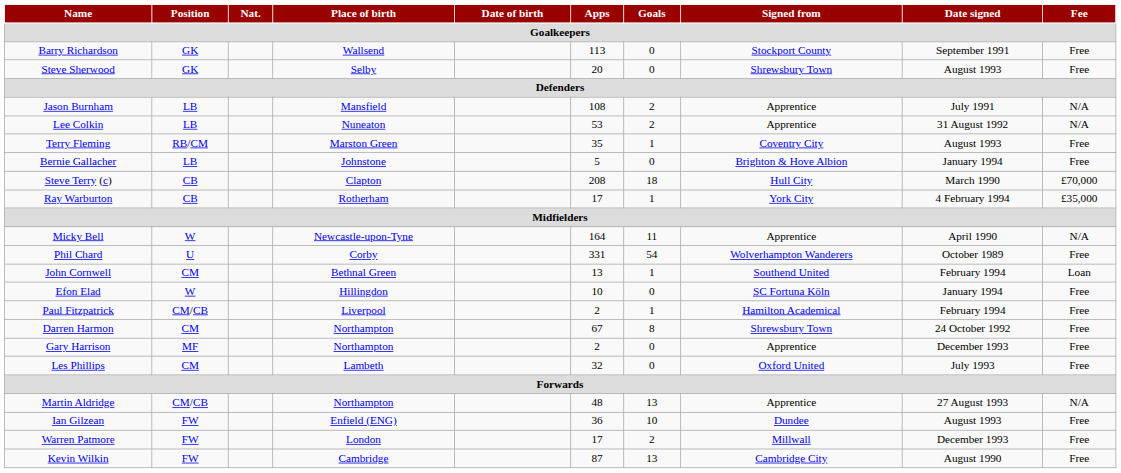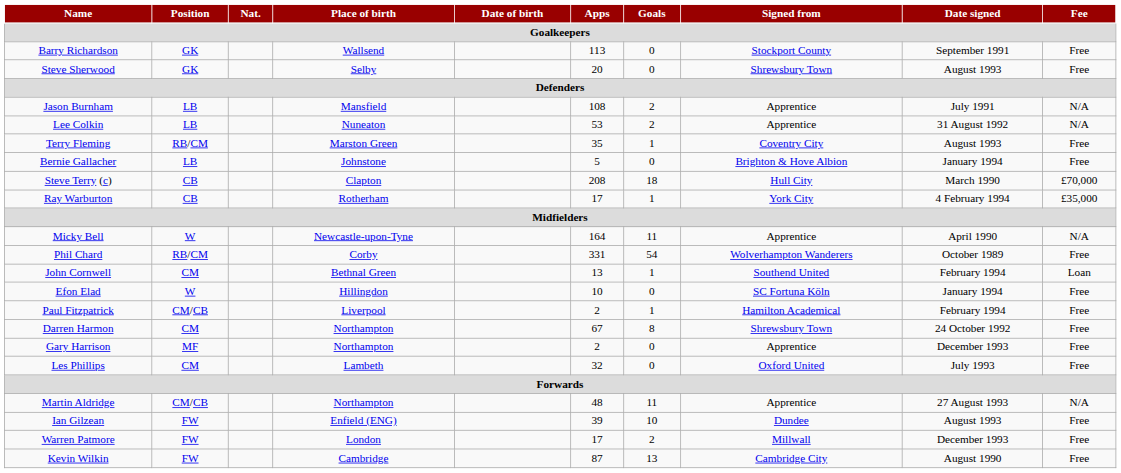 <table class="wikitable" style="text-align:center; font-size:90%; width:90%;">
 <tr>
 <th style="background:#900; color:white; border:1px solid #FFF; text-align:center;">Name</th>
 <th style="background:#900; color:white; border:1px solid #FFF; text-align:center;">Position</th>
 <th style="background:#900; color:white; border:1px solid #FFF; text-align:center;">Nat.</th>
 <th style="background:#900; color:white; border:1px solid #FFF; text-align:center;">Place of birth</th>
 <th style="background:#900; color:white; border:1px solid #FFF; text-align:center;">Date of birth</th>
 <th style="background:#900; color:white; border:1px solid #FFF; text-align:center;">Apps</th>
 <th style="background:#900; color:white; border:1px solid #FFF; text-align:center;">Goals</th>
 <th style="background:#900; color:white; border:1px solid #FFF; text-align:center;">Signed from</th>
 <th style="background:#900; color:white; border:1px solid #FFF; text-align:center;">Date signed</th>
 <th style="background:#900; color:white; border:1px solid #FFF; text-align:center;">Fee</th>
 </tr>
 <tr>
 <th colspan="12" style="background:#dcdcdc; text-align:center;">Goalkeepers</th>
 </tr>
 <tr>
 <td><a href='#'>Barry Richardson</a></td>
 <td><a href='#'>GK</a></td>
 <td></td>
 <td><a href='#'>Wallsend</a></td>
 <td></td>
 <td>113</td>
 <td>0</td>
 <td><a href='#'>Stockport County</a></td>
 <td>September 1991</td>
 <td>Free</td>
 </tr>
 <tr>
 <td><a href='#'>Steve Sherwood</a></td>
 <td><a href='#'>GK</a></td>
 <td></td>
 <td><a href='#'>Selby</a></td>
 <td></td>
 <td>20</td>
 <td>0</td>
 <td><a href='#'>Shrewsbury Town</a></td>
 <td>August 1993</td>
 <td>Free</td>
 </tr>
 <tr>
 <th colspan="12" style="background:#dcdcdc; text-align:center;">Defenders</th>
 </tr>
 <tr>
 <td><a href='#'>Jason Burnham</a></td>
 <td><a href='#'>LB</a></td>
 <td></td>
 <td><a href='#'>Mansfield</a></td>
 <td></td>
 <td>108</td>
 <td>2</td>
 <td>Apprentice</td>
 <td>July 1991</td>
 <td>N/A</td>
 </tr>
 <tr>
 <td><a href='#'>Lee Colkin</a></td>
 <td><a href='#'>LB</a></td>
 <td></td>
 <td><a href='#'>Nuneaton</a></td>
 <td></td>
 <td>53</td>
 <td>2</td>
 <td>Apprentice</td>
 <td>31 August 1992</td>
 <td>N/A</td>
 </tr>
 <tr>
 <td><a href='#'>Terry Fleming</a></td>
 <td><a href='#'>RB</a>/<a href='#'>CM</a></td>
 <td></td>
 <td><a href='#'>Marston Green</a></td>
 <td></td>
 <td>35</td>
 <td>1</td>
 <td><a href='#'>Coventry City</a></td>
 <td>August 1993</td>
 <td>Free</td>
 </tr>
 <tr>
 <td><a href='#'>Bernie Gallacher</a></td>
 <td><a href='#'>LB</a></td>
 <td></td>
 <td><a href='#'>Johnstone</a></td>
 <td></td>
 <td>5</td>
 <td>0</td>
 <td><a href='#'>Brighton & Hove Albion</a></td>
 <td>January 1994</td>
 <td>Free</td>
 </tr>
 <tr>
 <td><a href='#'>Steve Terry</a> (<a href='#'>c</a>)</td>
 <td><a href='#'>CB</a></td>
 <td></td>
 <td><a href='#'>Clapton</a></td>
 <td></td>
 <td>208</td>
 <td>18</td>
 <td><a href='#'>Hull City</a></td>
 <td>March 1990</td>
 <td>£70,000</td>
 </tr>
 <tr>
 <td><a href='#'>Ray Warburton</a></td>
 <td><a href='#'>CB</a></td>
 <td></td>
 <td><a href='#'>Rotherham</a></td>
 <td></td>
 <td>17</td>
 <td>1</td>
 <td><a href='#'>York City</a></td>
 <td>4 February 1994</td>
 <td>£35,000</td>
 </tr>
 <tr>
 <th colspan="12" style="background:#dcdcdc; text-align:center;">Midfielders</th>
 </tr>
 <tr>
 <td><a href='#'>Micky Bell</a></td>
 <td><a href='#'>W</a></td>
 <td></td>
 <td><a href='#'>Newcastle-upon-Tyne</a></td>
 <td></td>
 <td>164</td>
 <td>11</td>
 <td>Apprentice</td>
 <td>April 1990</td>
 <td>N/A</td>
 </tr>
 <tr>
 <td><a href='#'>Phil Chard</a></td>
-<td><a href='#'>U</a></td>
+<td><a href='#'>RB</a>/<a href='#'>CM</a></td>
 <td></td>
 <td><a href='#'>Corby</a></td>
 <td></td>
 <td>331</td>
 <td>54</td>
 <td><a href='#'>Wolverhampton Wanderers</a></td>
 <td>October 1989</td>
 <td>Free</td>
 </tr>
 <tr>
 <td><a href='#'>John Cornwell</a></td>
 <td><a href='#'>CM</a></td>
 <td></td>
 <td><a href='#'>Bethnal Green</a></td>
 <td></td>
 <td>13</td>
 <td>1</td>
 <td><a href='#'>Southend United</a></td>
 <td>February 1994</td>
 <td>Loan</td>
 </tr>
 <tr>
 <td><a href='#'>Efon Elad</a></td>
 <td><a href='#'>W</a></td>
 <td></td>
 <td><a href='#'>Hillingdon</a></td>
 <td></td>
 <td>10</td>
 <td>0</td>
 <td><a href='#'>SC Fortuna Köln</a></td>
 <td>January 1994</td>
 <td>Free</td>
 </tr>
 <tr>
 <td><a href='#'>Paul Fitzpatrick</a></td>
 <td><a href='#'>CM</a>/<a href='#'>CB</a></td>
 <td></td>
 <td><a href='#'>Liverpool</a></td>
 <td></td>
 <td>2</td>
 <td>1</td>
 <td><a href='#'>Hamilton Academical</a></td>
 <td>February 1994</td>
 <td>Free</td>
 </tr>
 <tr>
 <td><a href='#'>Darren Harmon</a></td>
 <td><a href='#'>CM</a></td>
 <td></td>
 <td><a href='#'>Northampton</a></td>
 <td></td>
 <td>67</td>
 <td>8</td>
 <td><a href='#'>Shrewsbury Town</a></td>
 <td>24 October 1992</td>
 <td>Free</td>
 </tr>
 <tr>
 <td><a href='#'>Gary Harrison</a></td>
 <td><a href='#'>MF</a></td>
 <td></td>
 <td><a href='#'>Northampton</a></td>
 <td></td>
 <td>2</td>
 <td>0</td>
 <td>Apprentice</td>
 <td>December 1993</td>
 <td>Free</td>
 </tr>
 <tr>
 <td><a href='#'>Les Phillips</a></td>
 <td><a href='#'>CM</a></td>
 <td></td>
 <td><a href='#'>Lambeth</a></td>
 <td></td>
 <td>32</td>
 <td>0</td>
 <td><a href='#'>Oxford United</a></td>
 <td>July 1993</td>
 <td>Free</td>
 </tr>
 <tr>
 <th colspan="12" style="background:#dcdcdc; text-align:center;">Forwards</th>
 </tr>
 <tr>
 <td><a href='#'>Martin Aldridge</a></td>
 <td><a href='#'>CM</a>/<a href='#'>CB</a></td>
 <td></td>
 <td><a href='#'>Northampton</a></td>
 <td></td>
 <td>48</td>
-<td>13</td>
+<td>11</td>
 <td>Apprentice</td>
 <td>27 August 1993</td>
 <td>N/A</td>
 </tr>
 <tr>
 <td><a href='#'>Ian Gilzean</a></td>
 <td><a href='#'>FW</a></td>
 <td></td>
 <td><a href='#'>Enfield (ENG)</a></td>
 <td></td>
-<td>36</td>
+<td>39</td>
 <td>10</td>
 <td><a href='#'>Dundee</a></td>
 <td>August 1993</td>
 <td>Free</td>
 </tr>
 <tr>
 <td><a href='#'>Warren Patmore</a></td>
 <td><a href='#'>FW</a></td>
 <td></td>
 <td><a href='#'>London</a></td>
 <td></td>
 <td>17</td>
 <td>2</td>
 <td><a href='#'>Millwall</a></td>
 <td>December 1993</td>
 <td>Free</td>
 </tr>
 <tr>
 <td><a href='#'>Kevin Wilkin</a></td>
 <td><a href='#'>FW</a></td>
 <td></td>
 <td><a href='#'>Cambridge</a></td>
 <td></td>
 <td>87</td>
 <td>13</td>
 <td><a href='#'>Cambridge City</a></td>
 <td>August 1990</td>
 <td>Free</td>
 </tr>
 </table>
